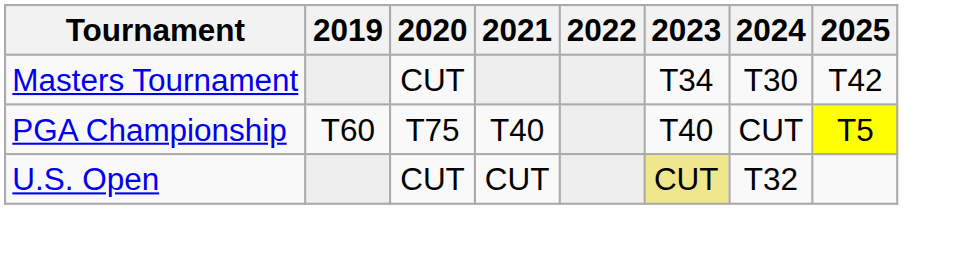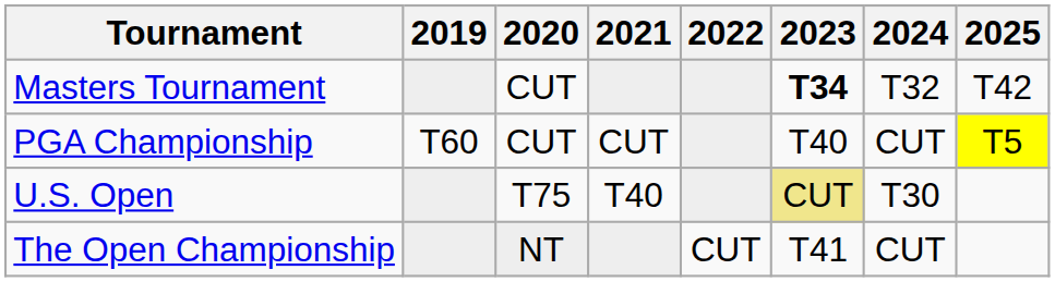 <table class="wikitable" style="font-size:95%;text-align:center;">
 <tr>
 <th>Tournament</th>
 <th>2019</th>
 <th>2020</th>
 <th>2021</th>
 <th>2022</th>
 <th>2023</th>
 <th>2024</th>
 <th>2025</th>
 </tr>
 <tr>
 <td align=left><a href='#'>Masters Tournament</a></td>
 <td style="background:#eeeeee;"></td>
 <td>CUT</td>
 <td style="background:#eeeeee;"></td>
 <td style="background:#eeeeee;"></td>
-<td>T34</td>
-<td>T30</td>
+<td><strong>T34</strong></td>
+<td>T32</td>
 <td>T42</td>
 </tr>
 <tr>
 <td align=left><a href='#'>PGA Championship</a></td>
 <td>T60</td>
-<td>T75</td>
-<td>T40</td>
+<td>CUT</td>
+<td>CUT</td>
 <td style="background:#eeeeee;"></td>
 <td>T40</td>
 <td>CUT</td>
 <td style="background:yellow;">T5</td>
 </tr>
 <tr>
 <td align=left><a href='#'>U.S. Open</a></td>
 <td style="background:#eeeeee;"></td>
-<td>CUT</td>
-<td>CUT</td>
+<td>T75</td>
+<td>T40</td>
 <td style="background:#eeeeee;"></td>
 <td style="background: khaki;">CUT</td>
-<td>T32</td>
+<td>T30</td>
+<td></td>
+</tr>
+<tr>
+<td align=left><a href='#'>The Open Championship</a></td>
+<td style="background:#eeeeee;"></td>
+<td style="background:#eeeeee;">NT</td>
+<td style="background:#eeeeee;"></td>
+<td>CUT</td>
+<td>T41</td>
+<td>CUT</td>
 <td></td>
 </tr>
 </table>
